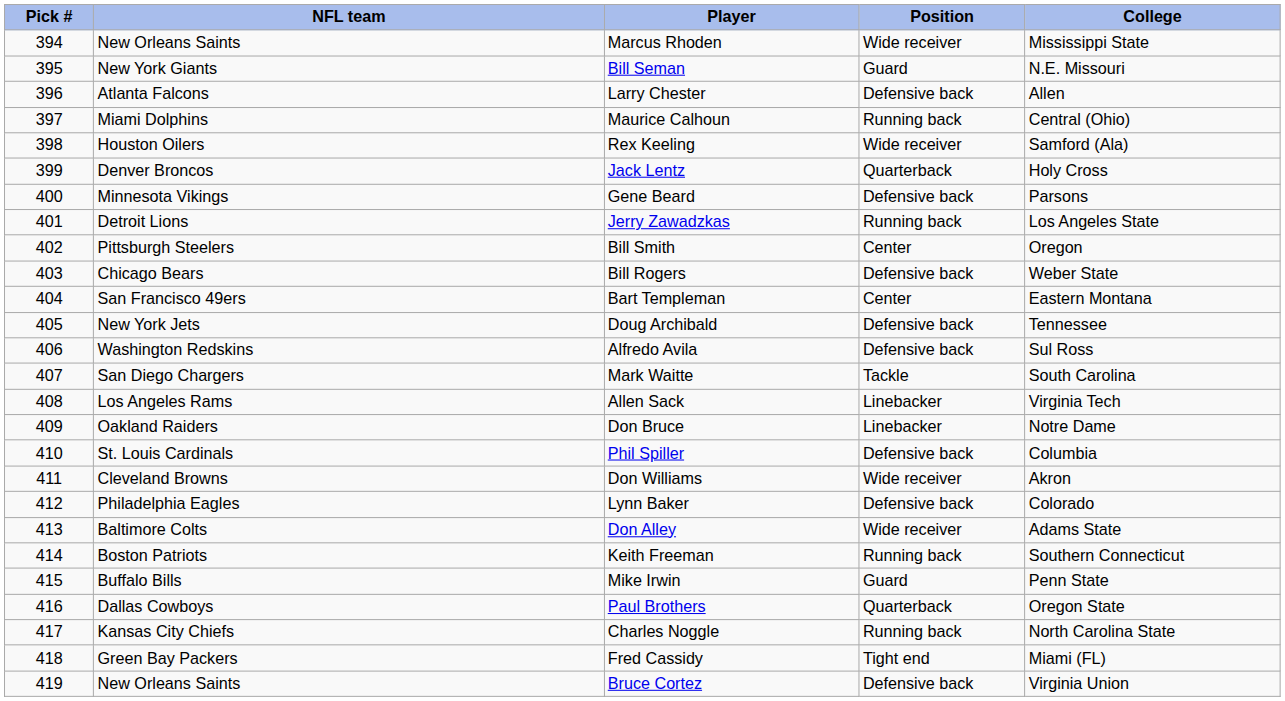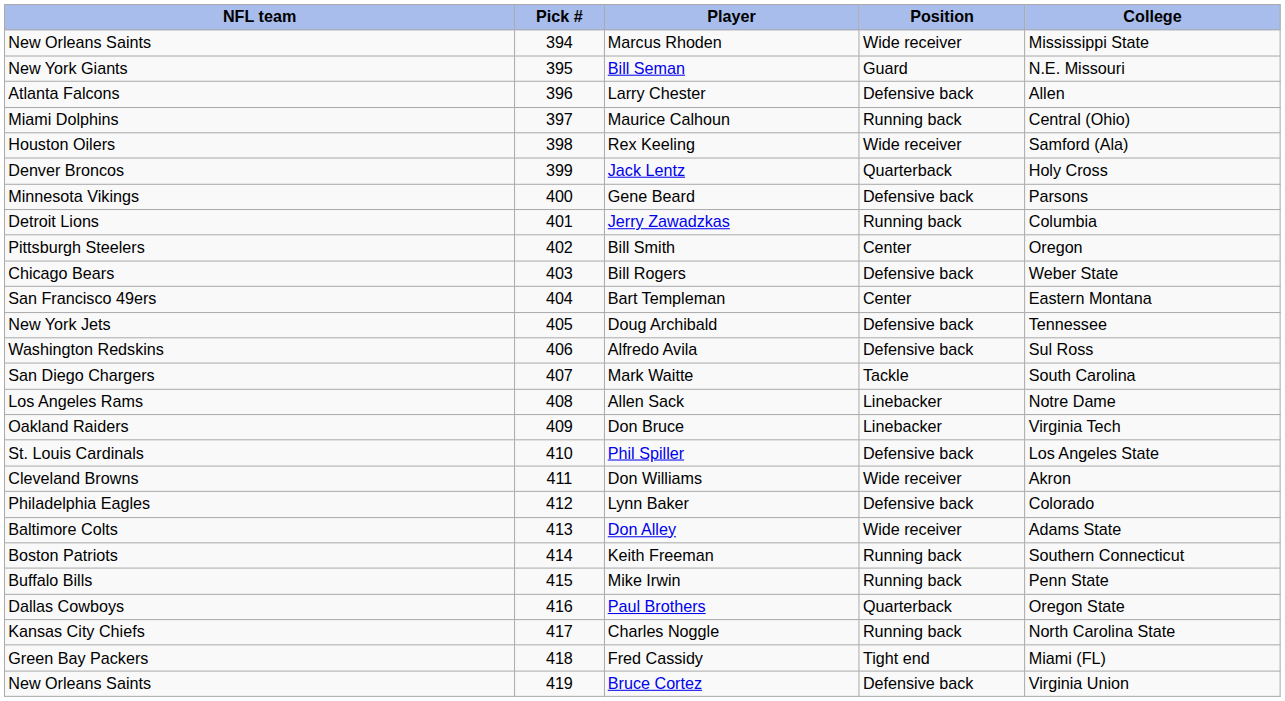 <table class="wikitable sortable sortable" style="width: 100%">
 <tr>
+<th width=40% style="background:#A8BDEC;">NFL team</th>
 <th style="background:#A8BDEC;" width=7%>Pick #</th>
-<th width=40% style="background:#A8BDEC;">NFL team</th>
 <th width=20% style="background:#A8BDEC;">Player</th>
 <th width=13% style="background:#A8BDEC;">Position</th>
 <th style="background:#A8BDEC;">College</th>
 </tr>
 <tr>
+<td>New Orleans Saints</td>
 <td align=center>394</td>
-<td>New Orleans Saints</td>
 <td>Marcus Rhoden</td>
 <td>Wide receiver</td>
 <td>Mississippi State</td>
 </tr>
 <tr>
+<td>New York Giants</td>
 <td align=center>395</td>
-<td>New York Giants</td>
 <td><a href='#'>Bill Seman</a></td>
 <td>Guard</td>
 <td>N.E. Missouri</td>
 </tr>
 <tr>
+<td>Atlanta Falcons</td>
 <td align=center>396</td>
-<td>Atlanta Falcons</td>
 <td>Larry Chester</td>
 <td>Defensive back</td>
 <td>Allen</td>
 </tr>
 <tr>
+<td>Miami Dolphins</td>
 <td align=center>397</td>
-<td>Miami Dolphins</td>
 <td>Maurice Calhoun</td>
 <td>Running back</td>
 <td>Central (Ohio)</td>
 </tr>
 <tr>
+<td>Houston Oilers</td>
 <td align=center>398</td>
-<td>Houston Oilers</td>
 <td>Rex Keeling</td>
 <td>Wide receiver</td>
 <td>Samford (Ala)</td>
 </tr>
 <tr>
+<td>Denver Broncos</td>
 <td align=center>399</td>
-<td>Denver Broncos</td>
 <td><a href='#'>Jack Lentz</a></td>
 <td>Quarterback</td>
 <td>Holy Cross</td>
 </tr>
 <tr>
+<td>Minnesota Vikings</td>
 <td align=center>400</td>
-<td>Minnesota Vikings</td>
 <td>Gene Beard</td>
 <td>Defensive back</td>
 <td>Parsons</td>
 </tr>
 <tr>
+<td>Detroit Lions</td>
 <td align=center>401</td>
-<td>Detroit Lions</td>
 <td><a href='#'>Jerry Zawadzkas</a></td>
 <td>Running back</td>
-<td>Los Angeles State</td>
+<td>Columbia</td>
 </tr>
 <tr>
+<td>Pittsburgh Steelers</td>
 <td align=center>402</td>
-<td>Pittsburgh Steelers</td>
 <td>Bill Smith</td>
 <td>Center</td>
 <td>Oregon</td>
 </tr>
 <tr>
+<td>Chicago Bears</td>
 <td align=center>403</td>
-<td>Chicago Bears</td>
 <td>Bill Rogers</td>
 <td>Defensive back</td>
 <td>Weber State</td>
 </tr>
 <tr>
+<td>San Francisco 49ers</td>
 <td align=center>404</td>
-<td>San Francisco 49ers</td>
 <td>Bart Templeman</td>
 <td>Center</td>
 <td>Eastern Montana</td>
 </tr>
 <tr>
+<td>New York Jets</td>
 <td align=center>405</td>
-<td>New York Jets</td>
 <td>Doug Archibald</td>
 <td>Defensive back</td>
 <td>Tennessee</td>
 </tr>
 <tr>
+<td>Washington Redskins</td>
 <td align=center>406</td>
-<td>Washington Redskins</td>
 <td>Alfredo Avila</td>
 <td>Defensive back</td>
 <td>Sul Ross</td>
 </tr>
 <tr>
+<td>San Diego Chargers</td>
 <td align=center>407</td>
-<td>San Diego Chargers</td>
 <td>Mark Waitte</td>
 <td>Tackle</td>
 <td>South Carolina</td>
 </tr>
 <tr>
+<td>Los Angeles Rams</td>
 <td align=center>408</td>
-<td>Los Angeles Rams</td>
 <td>Allen Sack</td>
+<td>Linebacker</td>
+<td>Notre Dame</td>
+</tr>
+<tr>
+<td>Oakland Raiders</td>
+<td align=center>409</td>
+<td>Don Bruce</td>
 <td>Linebacker</td>
 <td>Virginia Tech</td>
 </tr>
 <tr>
-<td align=center>409</td>
-<td>Oakland Raiders</td>
-<td>Don Bruce</td>
-<td>Linebacker</td>
-<td>Notre Dame</td>
+<td>St. Louis Cardinals</td>
+<td align=center>410</td>
+<td><a href='#'>Phil Spiller</a></td>
+<td>Defensive back</td>
+<td>Los Angeles State</td>
 </tr>
 <tr>
-<td align=center>410</td>
-<td>St. Louis Cardinals</td>
-<td><a href='#'>Phil Spiller</a></td>
-<td>Defensive back</td>
-<td>Columbia</td>
-</tr>
-<tr>
+<td>Cleveland Browns</td>
 <td align=center>411</td>
-<td>Cleveland Browns</td>
 <td>Don Williams</td>
 <td>Wide receiver</td>
 <td>Akron</td>
 </tr>
 <tr>
+<td>Philadelphia Eagles</td>
 <td align=center>412</td>
-<td>Philadelphia Eagles</td>
 <td>Lynn Baker</td>
 <td>Defensive back</td>
 <td>Colorado</td>
 </tr>
 <tr>
+<td>Baltimore Colts</td>
 <td align=center>413</td>
-<td>Baltimore Colts</td>
 <td><a href='#'>Don Alley</a></td>
 <td>Wide receiver</td>
 <td>Adams State</td>
 </tr>
 <tr>
+<td>Boston Patriots</td>
 <td align=center>414</td>
-<td>Boston Patriots</td>
 <td>Keith Freeman</td>
 <td>Running back</td>
 <td>Southern Connecticut</td>
 </tr>
 <tr>
+<td>Buffalo Bills</td>
 <td align=center>415</td>
-<td>Buffalo Bills</td>
 <td>Mike Irwin</td>
-<td>Guard</td>
+<td>Running back</td>
 <td>Penn State</td>
 </tr>
 <tr>
+<td>Dallas Cowboys</td>
 <td align=center>416</td>
-<td>Dallas Cowboys</td>
 <td><a href='#'>Paul Brothers</a></td>
 <td>Quarterback</td>
 <td>Oregon State</td>
 </tr>
 <tr>
+<td>Kansas City Chiefs</td>
 <td align=center>417</td>
-<td>Kansas City Chiefs</td>
 <td>Charles Noggle</td>
 <td>Running back</td>
 <td>North Carolina State</td>
 </tr>
 <tr>
+<td>Green Bay Packers</td>
 <td align=center>418</td>
-<td>Green Bay Packers</td>
 <td>Fred Cassidy</td>
 <td>Tight end</td>
 <td>Miami (FL)</td>
 </tr>
 <tr>
+<td>New Orleans Saints</td>
 <td align=center>419</td>
-<td>New Orleans Saints</td>
 <td><a href='#'>Bruce Cortez</a></td>
 <td>Defensive back</td>
 <td>Virginia Union</td>
 </tr>
 </table>
